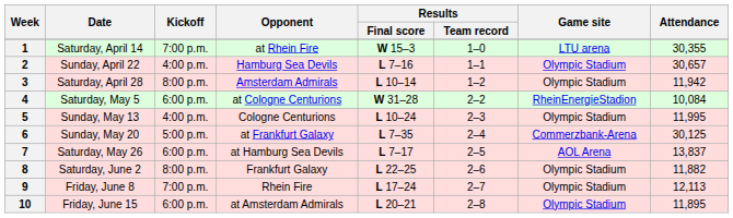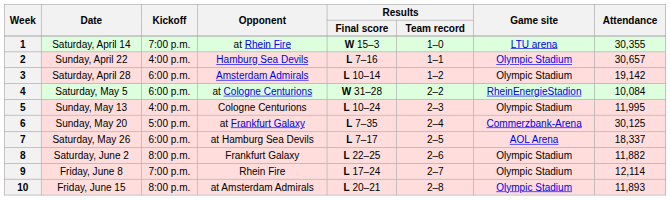 <table class="wikitable" style="font-size:95%; text-align:center; width:66em">
 <tr>
 <th rowspan="2">Week</th>
 <th rowspan="2">Date</th>
 <th rowspan="2">Kickoff </th>
 <th rowspan="2">Opponent</th>
 <th colspan="2">Results</th>
 <th rowspan="2">Game site</th>
 <th rowspan="2">Attendance</th>
 </tr>
 <tr>
 <th>Final score</th>
 <th>Team record</th>
 </tr>
 <tr>
 </tr>
 <tr bgcolor="#DDFFDD">
 <th>1</th>
 <td>Saturday, April 14</td>
 <td>7:00 p.m.</td>
 <td>at <a href='#'>Rhein Fire</a></td>
 <td><strong>W</strong> 15–3</td>
 <td>1–0</td>
 <td><a href='#'>LTU arena</a></td>
 <td>30,355</td>
 </tr>
 <tr bgcolor="#FFDDDD">
 <th>2</th>
 <td>Sunday, April 22</td>
 <td>4:00 p.m.</td>
 <td><a href='#'>Hamburg Sea Devils</a></td>
 <td><strong>L</strong> 7–16</td>
 <td>1–1</td>
 <td><a href='#'>Olympic Stadium</a></td>
 <td>30,657</td>
 </tr>
 <tr bgcolor="#FFDDDD">
 <th>3</th>
 <td>Saturday, April 28</td>
-<td>8:00 p.m.</td>
+<td>6:00 p.m.</td>
 <td><a href='#'>Amsterdam Admirals</a></td>
 <td><strong>L</strong> 10–14</td>
 <td>1–2</td>
 <td>Olympic Stadium</td>
-<td>11,942</td>
+<td>19,142</td>
 </tr>
 <tr bgcolor="#DDFFDD">
 <th>4</th>
 <td>Saturday, May 5</td>
 <td>6:00 p.m.</td>
 <td>at <a href='#'>Cologne Centurions</a></td>
 <td><strong>W</strong> 31–28</td>
 <td>2–2</td>
 <td><a href='#'>RheinEnergieStadion</a></td>
 <td>10,084</td>
 </tr>
 <tr bgcolor="#FFDDDD">
 <th>5</th>
 <td>Sunday, May 13</td>
 <td>4:00 p.m.</td>
 <td>Cologne Centurions</td>
 <td><strong>L</strong> 10–24</td>
 <td>2–3</td>
 <td>Olympic Stadium</td>
 <td>11,995</td>
 </tr>
 <tr bgcolor="#FFDDDD">
 <th>6</th>
 <td>Sunday, May 20</td>
 <td>5:00 p.m.</td>
 <td>at <a href='#'>Frankfurt Galaxy</a></td>
 <td><strong>L</strong> 7–35</td>
 <td>2–4</td>
 <td><a href='#'>Commerzbank-Arena</a></td>
 <td>30,125</td>
 </tr>
 <tr bgcolor="#FFDDDD">
 <th>7</th>
 <td>Saturday, May 26</td>
 <td>6:00 p.m.</td>
 <td>at Hamburg Sea Devils</td>
 <td><strong>L</strong> 7–17</td>
 <td>2–5</td>
 <td><a href='#'>AOL Arena</a></td>
-<td>13,837</td>
+<td>18,337</td>
 </tr>
 <tr bgcolor="#FFDDDD">
 <th>8</th>
 <td>Saturday, June 2</td>
 <td>8:00 p.m.</td>
 <td>Frankfurt Galaxy</td>
 <td><strong>L</strong> 22–25</td>
 <td>2–6</td>
 <td>Olympic Stadium</td>
 <td>11,882</td>
 </tr>
 <tr bgcolor="#FFDDDD">
 <th>9</th>
 <td>Friday, June 8</td>
 <td>7:00 p.m.</td>
 <td>Rhein Fire</td>
 <td><strong>L</strong> 17–24</td>
 <td>2–7</td>
 <td>Olympic Stadium</td>
-<td>12,113</td>
+<td>12,114</td>
 </tr>
 <tr style="background:#FFDDDD">
 <th>10</th>
 <td>Friday, June 15</td>
-<td>6:00 p.m.</td>
+<td>8:00 p.m.</td>
 <td>at Amsterdam Admirals</td>
 <td><strong>L</strong> 20–21</td>
 <td>2–8</td>
 <td><a href='#'>Olympic Stadium</a></td>
-<td>11,895</td>
+<td>11,893</td>
 </tr>
 </table>
